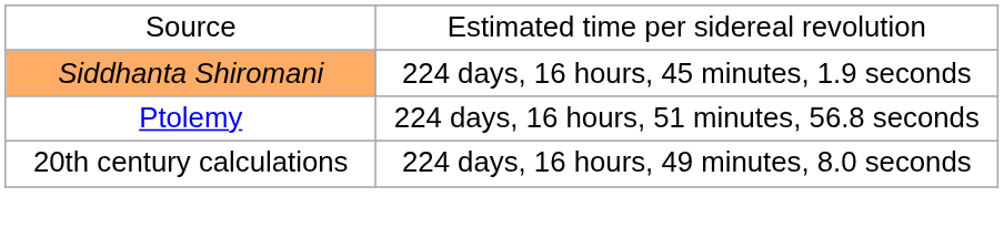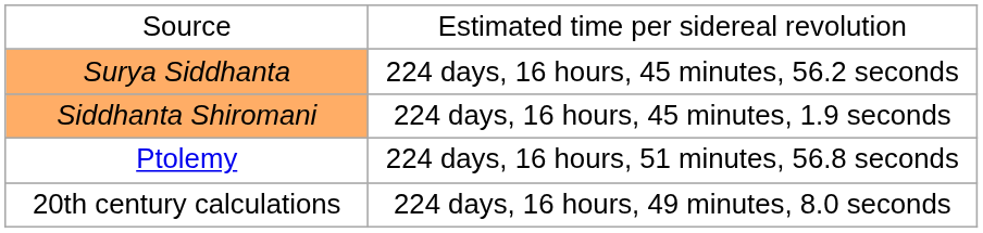 <table class="wikitable" align=center style = " background: transparent; ">
 <tr style="text-align: center;">
 <td width=200px>Source</td>
 <td width=340px>Estimated time per sidereal revolution</td>
+</tr>
+<tr style="text-align: center;">
+<td width=200px style="background: #ffad66;"><em>Surya Siddhanta</em></td>
+<td width=340px>224 days, 16 hours, 45 minutes, 56.2 seconds</td>
 </tr>
 <tr style="text-align: center;">
 <td width=200px style="background: #ffad66;"><em>Siddhanta Shiromani</em></td>
 <td width=340px>224 days, 16 hours, 45 minutes, 1.9 seconds</td>
 </tr>
 <tr style="text-align: center;">
 <td width=200px><a href='#'>Ptolemy</a></td>
 <td width=340px>224 days, 16 hours, 51 minutes, 56.8 seconds</td>
 </tr>
 <tr style="text-align: center;">
 <td width=200px>20th century calculations</td>
 <td width=340px>224 days, 16 hours, 49 minutes, 8.0 seconds</td>
 </tr>
 </table>
